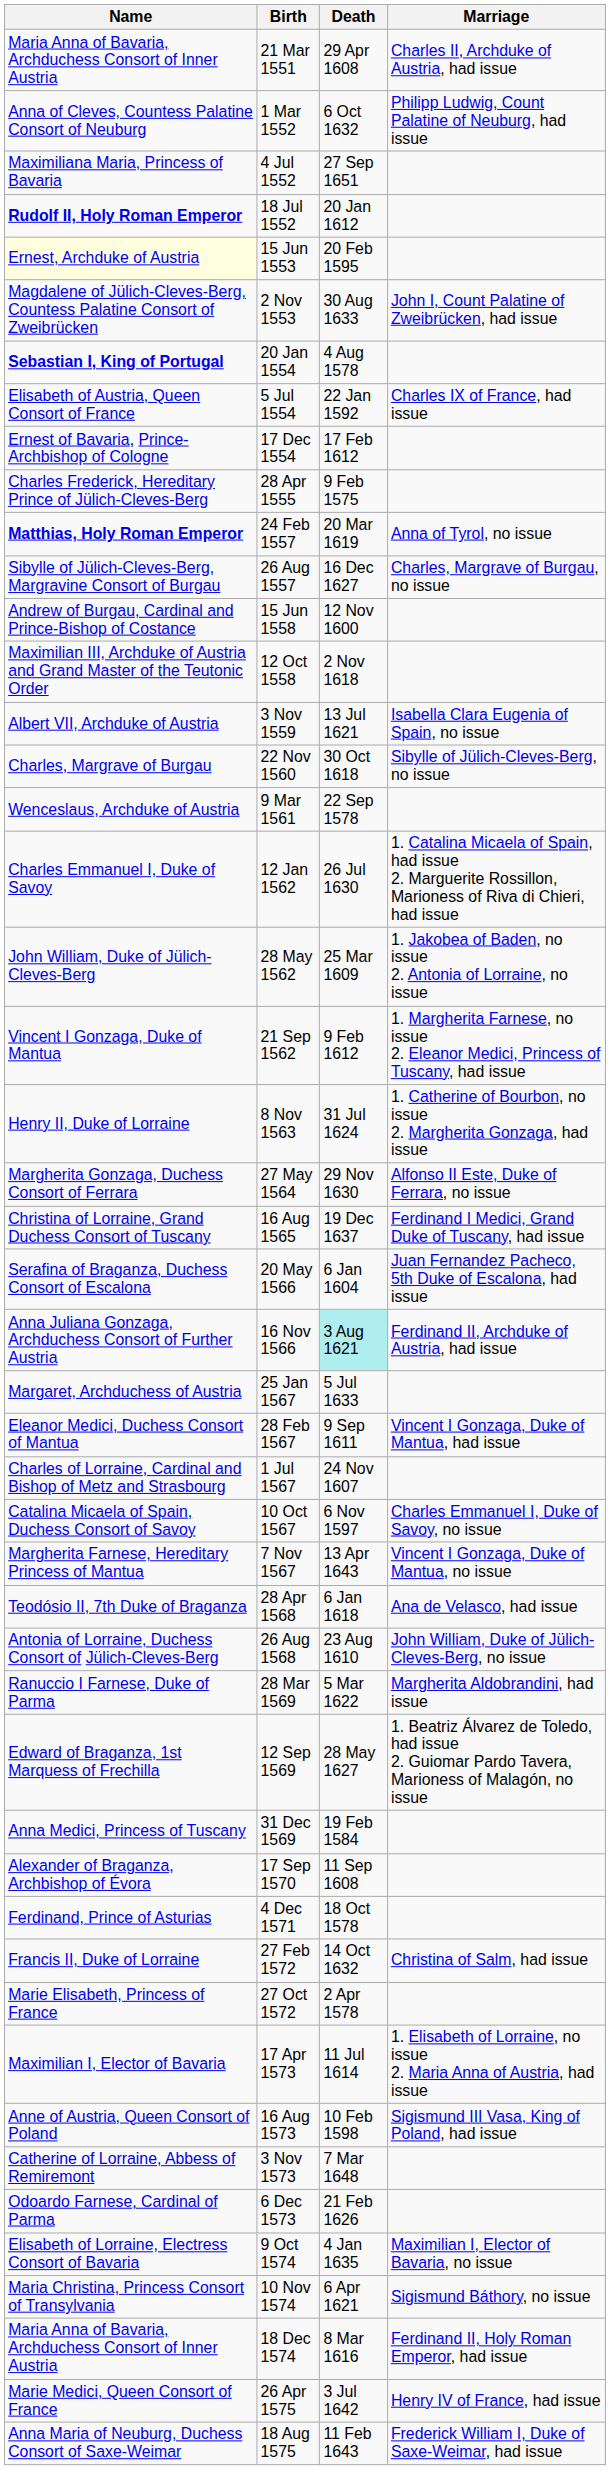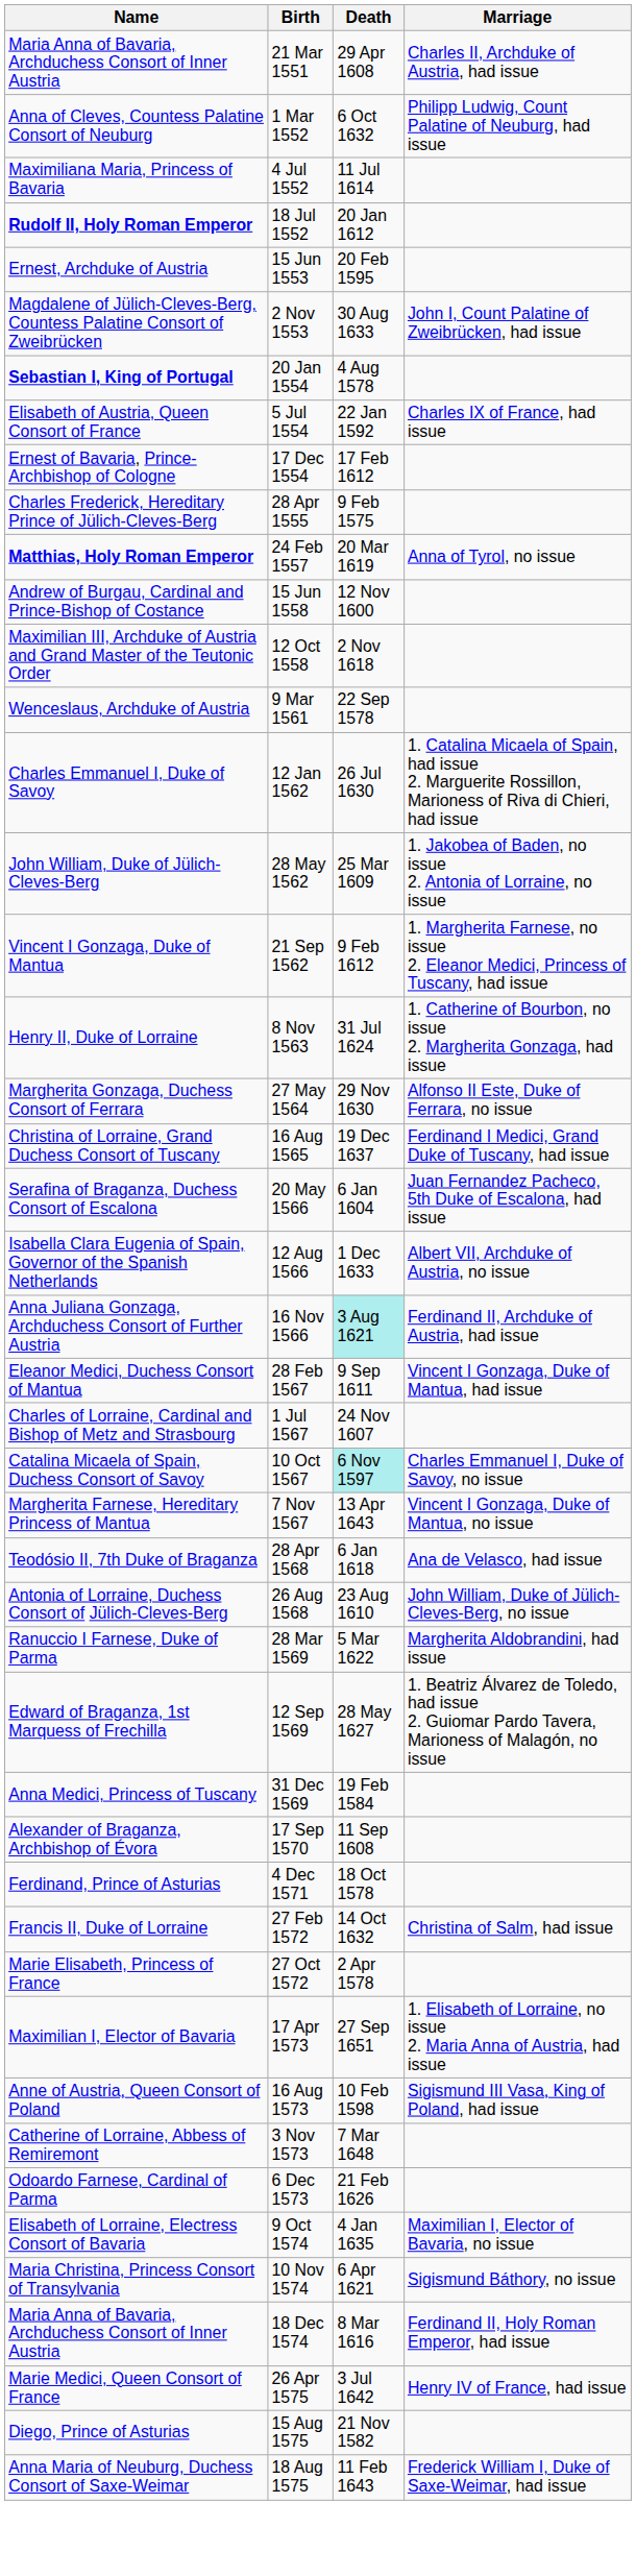 <table class="wikitable mw-collapsible mw-collapsed">
 <tr>
 <th>Name</th>
 <th>Birth</th>
 <th>Death</th>
 <th>Marriage</th>
 </tr>
 <tr>
 <td><a href='#'>Maria Anna of Bavaria, Archduchess Consort of Inner Austria</a></td>
 <td>21 Mar 1551</td>
 <td>29 Apr 1608</td>
 <td><a href='#'>Charles II, Archduke of Austria</a>, had issue</td>
 </tr>
 <tr>
 <td><a href='#'>Anna of Cleves, Countess Palatine Consort of Neuburg</a></td>
 <td>1 Mar 1552</td>
 <td>6 Oct 1632</td>
 <td><a href='#'>Philipp Ludwig, Count Palatine of Neuburg</a>, had issue</td>
 </tr>
 <tr>
 <td><a href='#'>Maximiliana Maria, Princess of Bavaria</a></td>
 <td>4 Jul 1552</td>
-<td>27 Sep 1651</td>
+<td>11 Jul 1614</td>
 <td></td>
 </tr>
 <tr>
 <td><strong><a href='#'>Rudolf II, Holy Roman Emperor</a></strong></td>
 <td>18 Jul 1552</td>
 <td>20 Jan 1612</td>
 <td></td>
 </tr>
 <tr>
-<td style="background: lightyellow;"><a href='#'>Ernest, Archduke of Austria</a></td>
+<td><a href='#'>Ernest, Archduke of Austria</a></td>
 <td>15 Jun 1553</td>
 <td>20 Feb 1595</td>
 <td></td>
 </tr>
 <tr>
 <td><a href='#'>Magdalene of Jülich-Cleves-Berg, Countess Palatine Consort of Zweibrücken</a></td>
 <td>2 Nov 1553</td>
 <td>30 Aug 1633</td>
 <td><a href='#'>John I, Count Palatine of Zweibrücken</a>, had issue</td>
 </tr>
 <tr>
 <td><a href='#'><strong>Sebastian I, King of Portugal</strong></a></td>
 <td>20 Jan 1554</td>
 <td>4 Aug 1578</td>
 <td></td>
 </tr>
 <tr>
 <td><a href='#'>Elisabeth of Austria, Queen Consort of France</a></td>
 <td>5 Jul 1554</td>
 <td>22 Jan 1592</td>
 <td><a href='#'>Charles IX of France</a>, had issue</td>
 </tr>
 <tr>
 <td><a href='#'>Ernest of Bavaria</a>, <a href='#'>Prince-Archbishop of Cologne</a></td>
 <td>17 Dec 1554</td>
 <td>17 Feb 1612</td>
 <td></td>
 </tr>
 <tr>
 <td><a href='#'>Charles Frederick, Hereditary Prince of Jülich-Cleves-Berg</a></td>
 <td>28 Apr 1555</td>
 <td>9 Feb 1575</td>
 <td></td>
 </tr>
 <tr>
 <td><strong><a href='#'>Matthias, Holy Roman Emperor</a></strong></td>
 <td>24 Feb 1557</td>
 <td>20 Mar 1619</td>
 <td><a href='#'>Anna of Tyrol</a>, no issue</td>
 </tr>
 <tr>
-<td><a href='#'>Sibylle of Jülich-Cleves-Berg, Margravine Consort of Burgau</a></td>
-<td>26 Aug 1557</td>
-<td>16 Dec 1627</td>
-<td><a href='#'>Charles, Margrave of Burgau</a>, no issue</td>
-</tr>
-<tr>
 <td><a href='#'>Andrew of Burgau, Cardinal and Prince-Bishop of Costance</a></td>
 <td>15 Jun 1558</td>
 <td>12 Nov 1600</td>
 <td></td>
 </tr>
 <tr>
 <td><a href='#'>Maximilian III, Archduke of Austria and Grand Master of the Teutonic Order</a></td>
 <td>12 Oct 1558</td>
 <td>2 Nov 1618</td>
 <td></td>
-</tr>
-<tr>
-<td><a href='#'>Albert VII, Archduke of Austria</a></td>
-<td>3 Nov 1559</td>
-<td>13 Jul 1621</td>
-<td><a href='#'>Isabella Clara Eugenia of Spain</a>, no issue</td>
-</tr>
-<tr>
-<td><a href='#'>Charles, Margrave of Burgau</a></td>
-<td>22 Nov 1560</td>
-<td>30 Oct 1618</td>
-<td><a href='#'>Sibylle of Jülich-Cleves-Berg</a>, no issue</td>
 </tr>
 <tr>
 <td><a href='#'>Wenceslaus, Archduke of Austria</a></td>
 <td>9 Mar 1561</td>
 <td>22 Sep 1578</td>
 <td></td>
 </tr>
 <tr>
 <td><a href='#'>Charles Emmanuel I, Duke of Savoy</a></td>
 <td>12 Jan 1562</td>
 <td>26 Jul 1630</td>
 <td>1. <a href='#'>Catalina Micaela of Spain</a>, had issue<br>2. Marguerite Rossillon, Marioness of Riva di Chieri, had issue</td>
 </tr>
 <tr>
 <td><a href='#'>John William, Duke of Jülich-Cleves-Berg</a></td>
 <td>28 May 1562</td>
 <td>25 Mar 1609</td>
 <td>1. <a href='#'>Jakobea of Baden</a>, no issue<br>2. <a href='#'>Antonia of Lorraine</a>, no issue</td>
 </tr>
 <tr>
 <td><a href='#'>Vincent I Gonzaga, Duke of Mantua</a></td>
 <td>21 Sep 1562</td>
 <td>9 Feb 1612</td>
 <td>1. <a href='#'>Margherita Farnese</a>, no issue<br>2. <a href='#'>Eleanor Medici, Princess of Tuscany</a>, had issue</td>
 </tr>
 <tr>
 <td><a href='#'>Henry II, Duke of Lorraine</a></td>
 <td>8 Nov 1563</td>
 <td>31 Jul 1624</td>
 <td>1. <a href='#'>Catherine of Bourbon</a>, no issue<br>2. <a href='#'>Margherita Gonzaga</a>, had issue</td>
 </tr>
 <tr>
 <td><a href='#'>Margherita Gonzaga, Duchess Consort of Ferrara</a></td>
 <td>27 May 1564</td>
 <td>29 Nov 1630</td>
 <td><a href='#'>Alfonso II Este, Duke of Ferrara</a>, no issue</td>
 </tr>
 <tr>
 <td><a href='#'>Christina of Lorraine, Grand Duchess Consort of Tuscany</a></td>
 <td>16 Aug 1565</td>
 <td>19 Dec 1637</td>
 <td><a href='#'>Ferdinand I Medici, Grand Duke of Tuscany</a>, had issue</td>
 </tr>
 <tr>
 <td><a href='#'>Serafina of Braganza, Duchess Consort of Escalona</a></td>
 <td>20 May 1566</td>
 <td>6 Jan 1604</td>
 <td><a href='#'>Juan Fernandez Pacheco, 5th Duke of Escalona</a>, had issue</td>
 </tr>
 <tr>
+<td><a href='#'>Isabella Clara Eugenia of Spain, Governor of the Spanish Netherlands</a></td>
+<td>12 Aug 1566</td>
+<td>1 Dec 1633</td>
+<td><a href='#'>Albert VII, Archduke of Austria</a>, no issue</td>
+</tr>
+<tr>
 <td><a href='#'>Anna Juliana Gonzaga, Archduchess Consort of Further Austria</a></td>
 <td>16 Nov 1566</td>
 <td style="background: paleturquoise;">3 Aug 1621</td>
 <td><a href='#'>Ferdinand II, Archduke of Austria</a>, had issue</td>
-</tr>
-<tr>
-<td><a href='#'>Margaret, Archduchess of Austria</a></td>
-<td>25 Jan 1567</td>
-<td>5 Jul 1633</td>
-<td></td>
 </tr>
 <tr>
 <td><a href='#'>Eleanor Medici, Duchess Consort of Mantua</a></td>
 <td>28 Feb 1567</td>
 <td>9 Sep 1611</td>
 <td><a href='#'>Vincent I Gonzaga, Duke of Mantua</a>, had issue</td>
 </tr>
 <tr>
 <td><a href='#'>Charles of Lorraine, Cardinal and Bishop of Metz and Strasbourg</a></td>
 <td>1 Jul 1567</td>
 <td>24 Nov 1607</td>
 <td></td>
 </tr>
 <tr>
 <td><a href='#'>Catalina Micaela of Spain, Duchess Consort of Savoy</a></td>
 <td>10 Oct 1567</td>
-<td>6 Nov 1597</td>
+<td style="background: paleturquoise;">6 Nov 1597</td>
 <td><a href='#'>Charles Emmanuel I, Duke of Savoy</a>, no issue</td>
 </tr>
 <tr>
 <td><a href='#'>Margherita Farnese, Hereditary Princess of Mantua</a></td>
 <td>7 Nov 1567</td>
 <td>13 Apr 1643</td>
 <td><a href='#'>Vincent I Gonzaga, Duke of Mantua</a>, no issue</td>
 </tr>
 <tr>
 <td><a href='#'>Teodósio II, 7th Duke of Braganza</a></td>
 <td>28 Apr 1568</td>
 <td>6 Jan 1618</td>
 <td><a href='#'>Ana de Velasco</a>, had issue</td>
 </tr>
 <tr>
 <td><a href='#'>Antonia of Lorraine, Duchess Consort of</a> <a href='#'>Jülich-Cleves-Berg</a></td>
 <td>26 Aug 1568</td>
 <td>23 Aug 1610</td>
 <td><a href='#'>John William, Duke of Jülich-Cleves-Berg</a>, no issue</td>
 </tr>
 <tr>
 <td><a href='#'>Ranuccio I Farnese, Duke of Parma</a></td>
 <td>28 Mar 1569</td>
 <td>5 Mar 1622</td>
 <td><a href='#'>Margherita Aldobrandini</a>, had issue</td>
 </tr>
 <tr>
 <td><a href='#'>Edward of Braganza, 1st Marquess of Frechilla</a></td>
 <td>12 Sep 1569</td>
 <td>28 May 1627</td>
 <td>1. Beatriz Álvarez de Toledo, had issue<br>2. Guiomar Pardo Tavera, Marioness of Malagón, no issue</td>
 </tr>
 <tr>
 <td><a href='#'>Anna Medici, Princess of Tuscany</a></td>
 <td>31 Dec 1569</td>
 <td>19 Feb 1584</td>
 <td></td>
 </tr>
 <tr>
 <td><a href='#'>Alexander of Braganza, Archbishop of Évora</a></td>
 <td>17 Sep 1570</td>
 <td>11 Sep 1608</td>
 <td></td>
 </tr>
 <tr>
 <td><a href='#'>Ferdinand, Prince of Asturias</a></td>
 <td>4 Dec 1571</td>
 <td>18 Oct 1578</td>
 <td></td>
 </tr>
 <tr>
 <td><a href='#'>Francis II, Duke of Lorraine</a></td>
 <td>27 Feb 1572</td>
 <td>14 Oct 1632</td>
 <td><a href='#'>Christina of Salm</a>, had issue</td>
 </tr>
 <tr>
 <td><a href='#'>Marie Elisabeth, Princess of France</a></td>
 <td>27 Oct 1572</td>
 <td>2 Apr 1578</td>
 <td></td>
 </tr>
 <tr>
 <td><a href='#'>Maximilian I, Elector of Bavaria</a></td>
 <td>17 Apr 1573</td>
-<td>11 Jul 1614</td>
+<td>27 Sep 1651</td>
 <td>1. <a href='#'>Elisabeth of Lorraine</a>, no issue<br>2. <a href='#'>Maria Anna of Austria</a>, had issue</td>
 </tr>
 <tr>
 <td><a href='#'>Anne of Austria, Queen Consort of Poland</a></td>
 <td>16 Aug 1573</td>
 <td>10 Feb 1598</td>
 <td><a href='#'>Sigismund III Vasa, King of Poland</a>, had issue</td>
 </tr>
 <tr>
 <td><a href='#'>Catherine of Lorraine, Abbess of Remiremont</a></td>
 <td>3 Nov 1573</td>
 <td>7 Mar 1648</td>
 <td></td>
 </tr>
 <tr>
 <td><a href='#'>Odoardo Farnese, Cardinal of Parma</a></td>
 <td>6 Dec 1573</td>
 <td>21 Feb 1626</td>
 <td></td>
 </tr>
 <tr>
 <td><a href='#'>Elisabeth of Lorraine, Electress Consort of Bavaria</a></td>
 <td>9 Oct 1574</td>
 <td>4 Jan 1635</td>
 <td><a href='#'>Maximilian I, Elector of Bavaria</a>, no issue</td>
 </tr>
 <tr>
 <td><a href='#'>Maria Christina, Princess Consort of Transylvania</a></td>
 <td>10 Nov 1574</td>
 <td>6 Apr 1621</td>
 <td><a href='#'>Sigismund Báthory</a>, no issue</td>
 </tr>
 <tr>
 <td><a href='#'>Maria Anna of Bavaria, Archduchess Consort of Inner Austria</a></td>
 <td>18 Dec 1574</td>
 <td>8 Mar 1616</td>
 <td><a href='#'>Ferdinand II, Holy Roman Emperor</a>, had issue</td>
 </tr>
 <tr>
 <td><a href='#'>Marie Medici, Queen Consort of France</a></td>
 <td>26 Apr 1575</td>
 <td>3 Jul 1642</td>
 <td><a href='#'>Henry IV of France</a>, had issue</td>
 </tr>
 <tr>
+<td><a href='#'>Diego, Prince of Asturias</a></td>
+<td>15 Aug 1575</td>
+<td>21 Nov 1582</td>
+<td></td>
+</tr>
+<tr>
 <td><a href='#'>Anna Maria of Neuburg, Duchess Consort of Saxe-Weimar</a></td>
 <td>18 Aug 1575</td>
 <td>11 Feb 1643</td>
 <td><a href='#'>Frederick William I, Duke of Saxe-Weimar</a>, had issue</td>
 </tr>
 </table>
